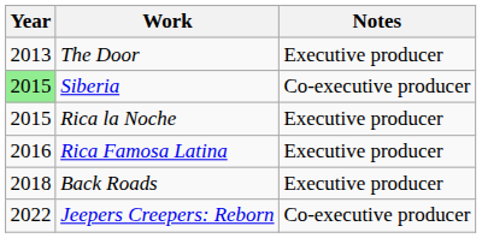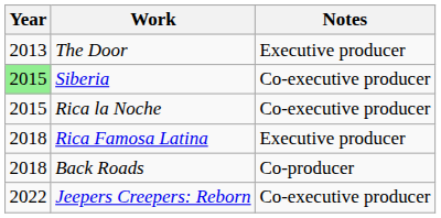 <table class="wikitable">
 <tr>
 <th>Year</th>
 <th>Work</th>
 <th>Notes</th>
 </tr>
 <tr>
 <td>2013</td>
 <td><em>The Door</em></td>
 <td>Executive producer</td>
 </tr>
 <tr>
 <td style="background: lightgreen;">2015</td>
 <td><em><a href='#'>Siberia</a></em></td>
 <td>Co-executive producer</td>
 </tr>
 <tr>
 <td>2015</td>
 <td><em>Rica la Noche</em></td>
-<td>Executive producer</td>
+<td>Co-executive producer</td>
 </tr>
 <tr>
-<td>2016</td>
+<td>2018</td>
 <td><em><a href='#'>Rica Famosa Latina</a></em></td>
 <td>Executive producer</td>
 </tr>
 <tr>
 <td>2018</td>
 <td><em>Back Roads</em></td>
-<td>Executive producer</td>
+<td>Co-producer</td>
 </tr>
 <tr>
 <td>2022</td>
 <td><em><a href='#'>Jeepers Creepers: Reborn</a></em></td>
 <td>Co-executive producer</td>
 </tr>
 </table>
